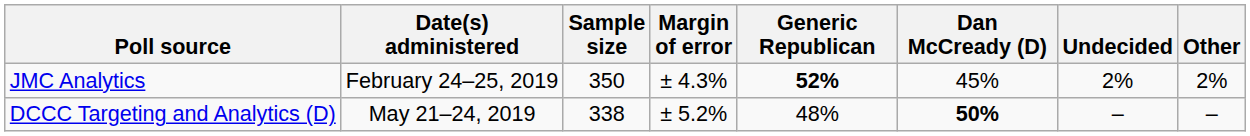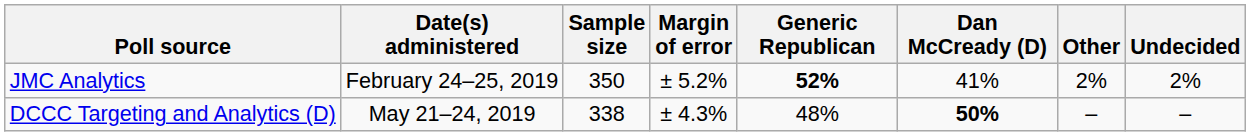 <table class="wikitable" style="font-size:90%;text-align:center;">
 <tr valign=bottom>
 <th>Poll source</th>
 <th>Date(s)<br>administered</th>
 <th>Sample<br>size</th>
 <th>Margin<br>of error</th>
 <th style="width:100px;">Generic<br>Republican</th>
 <th style="width:100px;">Dan<br>McCready (D)</th>
+<th>Other</th>
 <th>Undecided</th>
-<th>Other</th>
 </tr>
 <tr>
 <td style="text-align:left;"><a href='#'>JMC Analytics</a></td>
 <td>February 24–25, 2019</td>
 <td>350</td>
-<td>± 4.3%</td>
+<td>± 5.2%</td>
 <td><strong>52%</strong></td>
-<td>45%</td>
+<td>41%</td>
 <td>2%</td>
 <td>2%</td>
 </tr>
 <tr>
 <td style="text-align:left;"><a href='#'>DCCC Targeting and Analytics (D)</a></td>
 <td>May 21–24, 2019</td>
 <td>338</td>
-<td>± 5.2%</td>
+<td>± 4.3%</td>
 <td>48%</td>
 <td><strong>50%</strong></td>
 <td>–</td>
 <td>–</td>
 </tr>
 </table>
